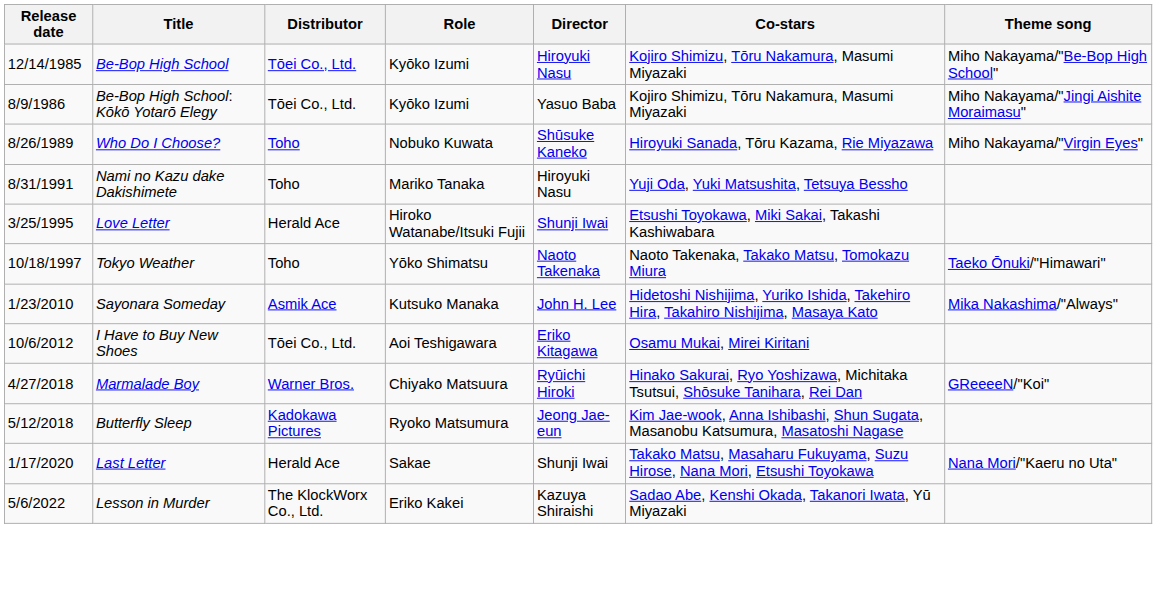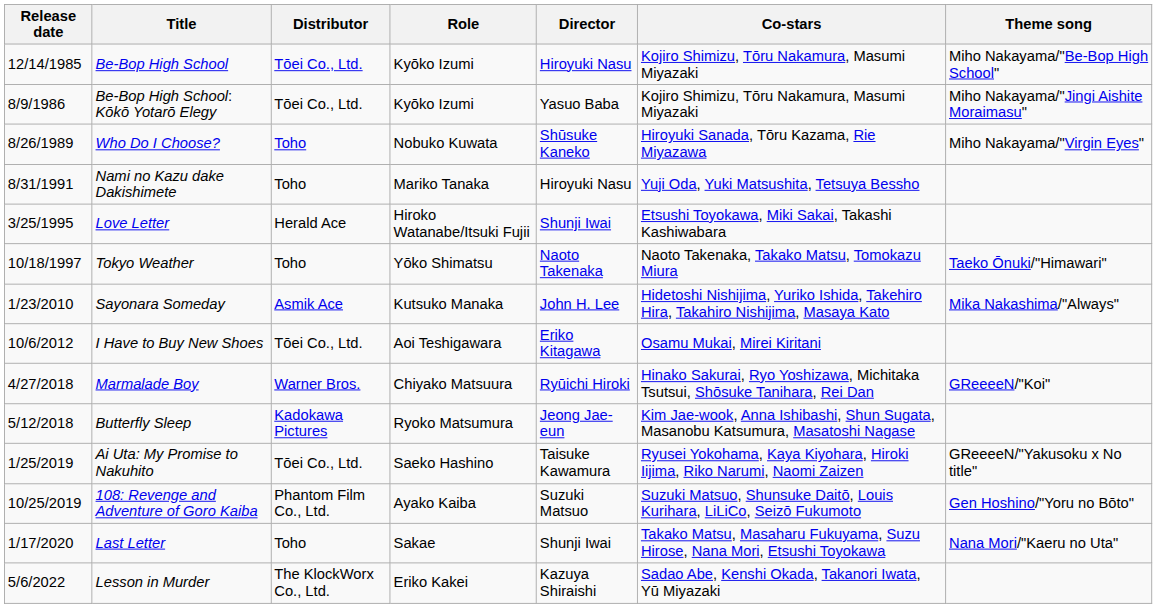 <table class=wikitable>
 <tr>
 <th>Release date</th>
 <th>Title</th>
 <th>Distributor</th>
 <th>Role</th>
 <th>Director</th>
 <th>Co-stars</th>
 <th>Theme song</th>
 </tr>
 <tr>
 <td>12/14/1985</td>
 <td><em><a href='#'>Be-Bop High School</a></em></td>
 <td><a href='#'>Tōei Co., Ltd.</a></td>
 <td>Kyōko Izumi</td>
 <td><a href='#'>Hiroyuki Nasu</a></td>
 <td><a href='#'>Kojiro Shimizu</a>, <a href='#'>Tōru Nakamura</a>, Masumi Miyazaki</td>
 <td>Miho Nakayama/"<a href='#'>Be-Bop High School</a>"</td>
 </tr>
 <tr>
 <td>8/9/1986</td>
 <td><em>Be-Bop High School</em>: <em>Kōkō Yotarō Elegy</em></td>
 <td>Tōei Co., Ltd.</td>
 <td>Kyōko Izumi</td>
 <td>Yasuo Baba</td>
 <td>Kojiro Shimizu, Tōru Nakamura, Masumi Miyazaki</td>
 <td>Miho Nakayama/"<a href='#'>Jingi Aishite Moraimasu</a>"</td>
 </tr>
 <tr>
 <td>8/26/1989</td>
 <td><em><a href='#'>Who Do I Choose?</a></em></td>
 <td><a href='#'>Toho</a></td>
 <td>Nobuko Kuwata</td>
 <td><a href='#'>Shūsuke Kaneko</a></td>
 <td><a href='#'>Hiroyuki Sanada</a>, Tōru Kazama, <a href='#'>Rie Miyazawa</a></td>
 <td>Miho Nakayama/"<a href='#'>Virgin Eyes</a>"</td>
 </tr>
 <tr>
 <td>8/31/1991</td>
 <td><em>Nami no Kazu dake Dakishimete</em></td>
 <td>Toho</td>
 <td>Mariko Tanaka</td>
 <td>Hiroyuki Nasu</td>
 <td><a href='#'>Yuji Oda</a>, <a href='#'>Yuki Matsushita</a>, <a href='#'>Tetsuya Bessho</a></td>
 <td></td>
 </tr>
 <tr>
 <td>3/25/1995</td>
 <td><em><a href='#'>Love Letter</a></em></td>
 <td>Herald Ace</td>
 <td>Hiroko Watanabe/Itsuki Fujii</td>
 <td><a href='#'>Shunji Iwai</a></td>
 <td><a href='#'>Etsushi Toyokawa</a>, <a href='#'>Miki Sakai</a>, Takashi Kashiwabara</td>
 <td></td>
 </tr>
 <tr>
 <td>10/18/1997</td>
 <td><em>Tokyo Weather</em></td>
 <td>Toho</td>
 <td>Yōko Shimatsu</td>
 <td><a href='#'>Naoto Takenaka</a></td>
 <td>Naoto Takenaka, <a href='#'>Takako Matsu</a>, <a href='#'>Tomokazu Miura</a></td>
 <td><a href='#'>Taeko Ōnuki</a>/"Himawari"</td>
 </tr>
 <tr>
 <td>1/23/2010</td>
 <td><em>Sayonara Someday</em></td>
 <td><a href='#'>Asmik Ace</a></td>
 <td>Kutsuko Manaka</td>
 <td><a href='#'>John H. Lee</a></td>
 <td><a href='#'>Hidetoshi Nishijima</a>, <a href='#'>Yuriko Ishida</a>, <a href='#'>Takehiro Hira</a>, <a href='#'>Takahiro Nishijima</a>, <a href='#'>Masaya Kato</a></td>
 <td><a href='#'>Mika Nakashima</a>/"Always"</td>
 </tr>
 <tr>
 <td>10/6/2012</td>
 <td><em>I Have to Buy New Shoes</em></td>
 <td>Tōei Co., Ltd.</td>
 <td>Aoi Teshigawara</td>
 <td><a href='#'>Eriko Kitagawa</a></td>
 <td><a href='#'>Osamu Mukai</a>, <a href='#'>Mirei Kiritani</a></td>
 <td></td>
 </tr>
 <tr>
 <td>4/27/2018</td>
 <td><em><a href='#'>Marmalade Boy</a></em></td>
 <td><a href='#'>Warner Bros.</a></td>
 <td>Chiyako Matsuura</td>
 <td><a href='#'>Ryūichi Hiroki</a></td>
 <td><a href='#'>Hinako Sakurai</a>, <a href='#'>Ryo Yoshizawa</a>, Michitaka Tsutsui, <a href='#'>Shōsuke Tanihara</a>, <a href='#'>Rei Dan</a></td>
 <td><a href='#'>GReeeeN</a>/"Koi"</td>
 </tr>
 <tr>
 <td>5/12/2018</td>
 <td><em>Butterfly Sleep</em></td>
 <td><a href='#'>Kadokawa Pictures</a></td>
 <td>Ryoko Matsumura</td>
 <td><a href='#'>Jeong Jae-eun</a></td>
 <td><a href='#'>Kim Jae-wook</a>, <a href='#'>Anna Ishibashi</a>, <a href='#'>Shun Sugata</a>, Masanobu Katsumura, <a href='#'>Masatoshi Nagase</a></td>
 <td></td>
 </tr>
 <tr>
+<td>1/25/2019</td>
+<td><em>Ai Uta: My Promise to Nakuhito</em></td>
+<td>Tōei Co., Ltd.</td>
+<td>Saeko Hashino</td>
+<td>Taisuke Kawamura</td>
+<td><a href='#'>Ryusei Yokohama</a>, <a href='#'>Kaya Kiyohara</a>, <a href='#'>Hiroki Iijima</a>, <a href='#'>Riko Narumi</a>, <a href='#'>Naomi Zaizen</a></td>
+<td>GReeeeN/"Yakusoku x No title"</td>
+</tr>
+<tr>
+<td>10/25/2019</td>
+<td><em><a href='#'>108: Revenge and Adventure of Goro Kaiba</a></em></td>
+<td>Phantom Film Co., Ltd.</td>
+<td>Ayako Kaiba</td>
+<td>Suzuki Matsuo</td>
+<td><a href='#'>Suzuki Matsuo</a>, <a href='#'>Shunsuke Daitō</a>, <a href='#'>Louis Kurihara</a>, <a href='#'>LiLiCo</a>, <a href='#'>Seizō Fukumoto</a></td>
+<td><a href='#'>Gen Hoshino</a>/"Yoru no Bōto"</td>
+</tr>
+<tr>
 <td>1/17/2020</td>
 <td><em><a href='#'>Last Letter</a></em></td>
-<td>Herald Ace</td>
+<td>Toho</td>
 <td>Sakae</td>
 <td>Shunji Iwai</td>
 <td><a href='#'>Takako Matsu</a>, <a href='#'>Masaharu Fukuyama</a>, <a href='#'>Suzu Hirose</a>, <a href='#'>Nana Mori</a>, <a href='#'>Etsushi Toyokawa</a></td>
 <td><a href='#'>Nana Mori</a>/"Kaeru no Uta"</td>
 </tr>
 <tr>
 <td>5/6/2022</td>
 <td><em>Lesson in Murder</em></td>
 <td>The KlockWorx Co., Ltd.</td>
 <td>Eriko Kakei</td>
 <td>Kazuya Shiraishi</td>
 <td><a href='#'>Sadao Abe</a>, <a href='#'>Kenshi Okada</a>, <a href='#'>Takanori Iwata</a>, Yū Miyazaki</td>
 <td></td>
 </tr>
 </table>
